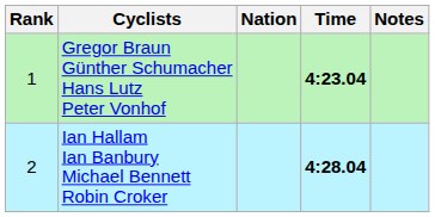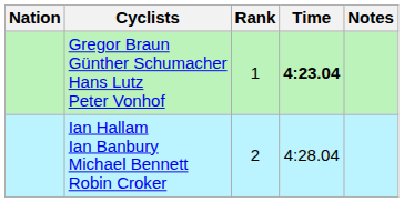 <table class="wikitable sortable" style=text-align:center>
 <tr>
+<th>Nation</th>
+<th>Cyclists</th>
 <th>Rank</th>
-<th>Cyclists</th>
-<th>Nation</th>
 <th>Time</th>
 <th>Notes</th>
 </tr>
 <tr bgcolor=bbf3bb>
+<td align=left></td>
+<td align=left><a href='#'>Gregor Braun</a><br><a href='#'>Günther Schumacher</a><br><a href='#'>Hans Lutz</a><br><a href='#'>Peter Vonhof</a></td>
 <td>1</td>
-<td align=left><a href='#'>Gregor Braun</a><br><a href='#'>Günther Schumacher</a><br><a href='#'>Hans Lutz</a><br><a href='#'>Peter Vonhof</a></td>
-<td align=left></td>
 <td><strong>4:23.04</strong></td>
 <td></td>
 </tr>
 <tr bgcolor=bbf3ff>
+<td align=left></td>
+<td align=left><a href='#'>Ian Hallam</a><br><a href='#'>Ian Banbury</a><br><a href='#'>Michael Bennett</a><br><a href='#'>Robin Croker</a></td>
 <td>2</td>
-<td align=left><a href='#'>Ian Hallam</a><br><a href='#'>Ian Banbury</a><br><a href='#'>Michael Bennett</a><br><a href='#'>Robin Croker</a></td>
-<td align=left></td>
-<td><strong>4:28.04</strong></td>
+<td>4:28.04</td>
 <td></td>
 </tr>
 </table>
